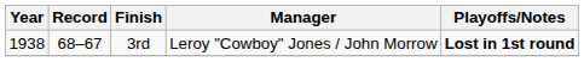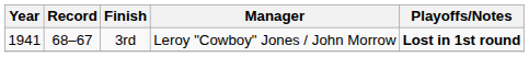 <table class="wikitable" style="text-align:center">
 <tr>
 <th>Year</th>
 <th>Record</th>
 <th>Finish</th>
 <th>Manager</th>
 <th>Playoffs/Notes</th>
 </tr>
 <tr>
-<td>1938</td>
+<td>1941</td>
 <td>68–67</td>
 <td>3rd</td>
 <td>Leroy "Cowboy" Jones / John Morrow</td>
 <td><strong>Lost in 1st round</strong></td>
 </tr>
 <tr>
 </tr>
 </table>
